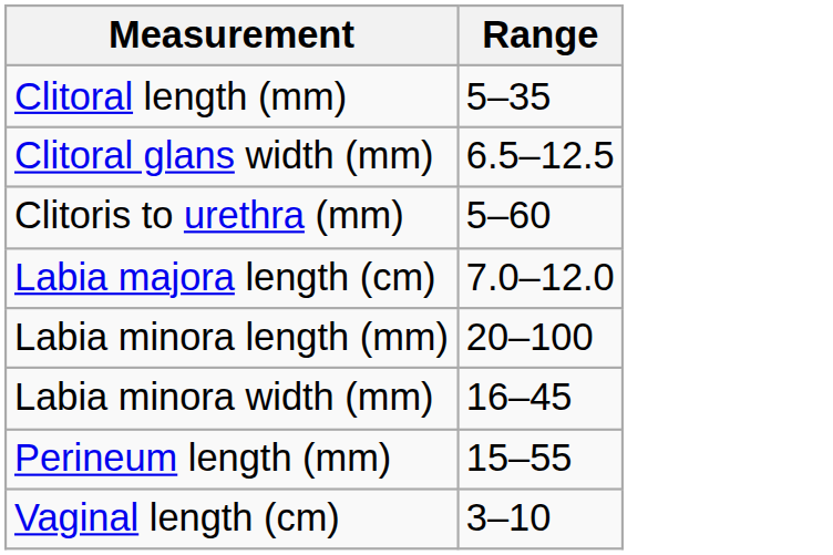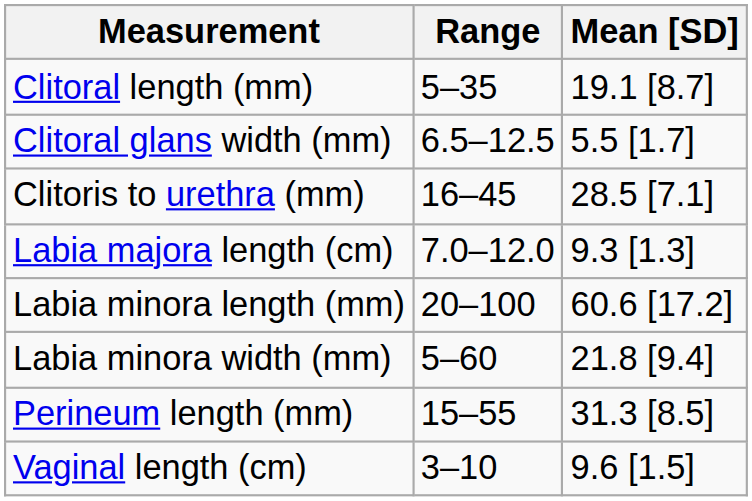 <table class="wikitable">
 <tr>
 <th>Measurement</th>
 <th>Range</th>
+<th>Mean [SD]</th>
 </tr>
 <tr>
 <td><a href='#'>Clitoral</a> length (mm)</td>
 <td>5–35</td>
+<td>19.1 [8.7]</td>
 </tr>
 <tr>
 <td><a href='#'>Clitoral glans</a> width (mm)</td>
 <td>6.5–12.5</td>
+<td>5.5 [1.7]</td>
 </tr>
 <tr>
 <td>Clitoris to <a href='#'>urethra</a> (mm)</td>
-<td>5–60</td>
+<td>16–45</td>
+<td>28.5 [7.1]</td>
 </tr>
 <tr>
 <td><a href='#'>Labia majora</a> length (cm)</td>
 <td>7.0–12.0</td>
+<td>9.3 [1.3]</td>
 </tr>
 <tr>
 <td>Labia minora length (mm)</td>
 <td>20–100</td>
+<td>60.6 [17.2]</td>
 </tr>
 <tr>
 <td>Labia minora width (mm)</td>
-<td>16–45</td>
+<td>5–60</td>
+<td>21.8 [9.4]</td>
 </tr>
 <tr>
 <td><a href='#'>Perineum</a> length (mm)</td>
 <td>15–55</td>
+<td>31.3 [8.5]</td>
 </tr>
 <tr>
 <td><a href='#'>Vaginal</a> length (cm)</td>
 <td>3–10</td>
+<td>9.6 [1.5]</td>
 </tr>
 </table>
